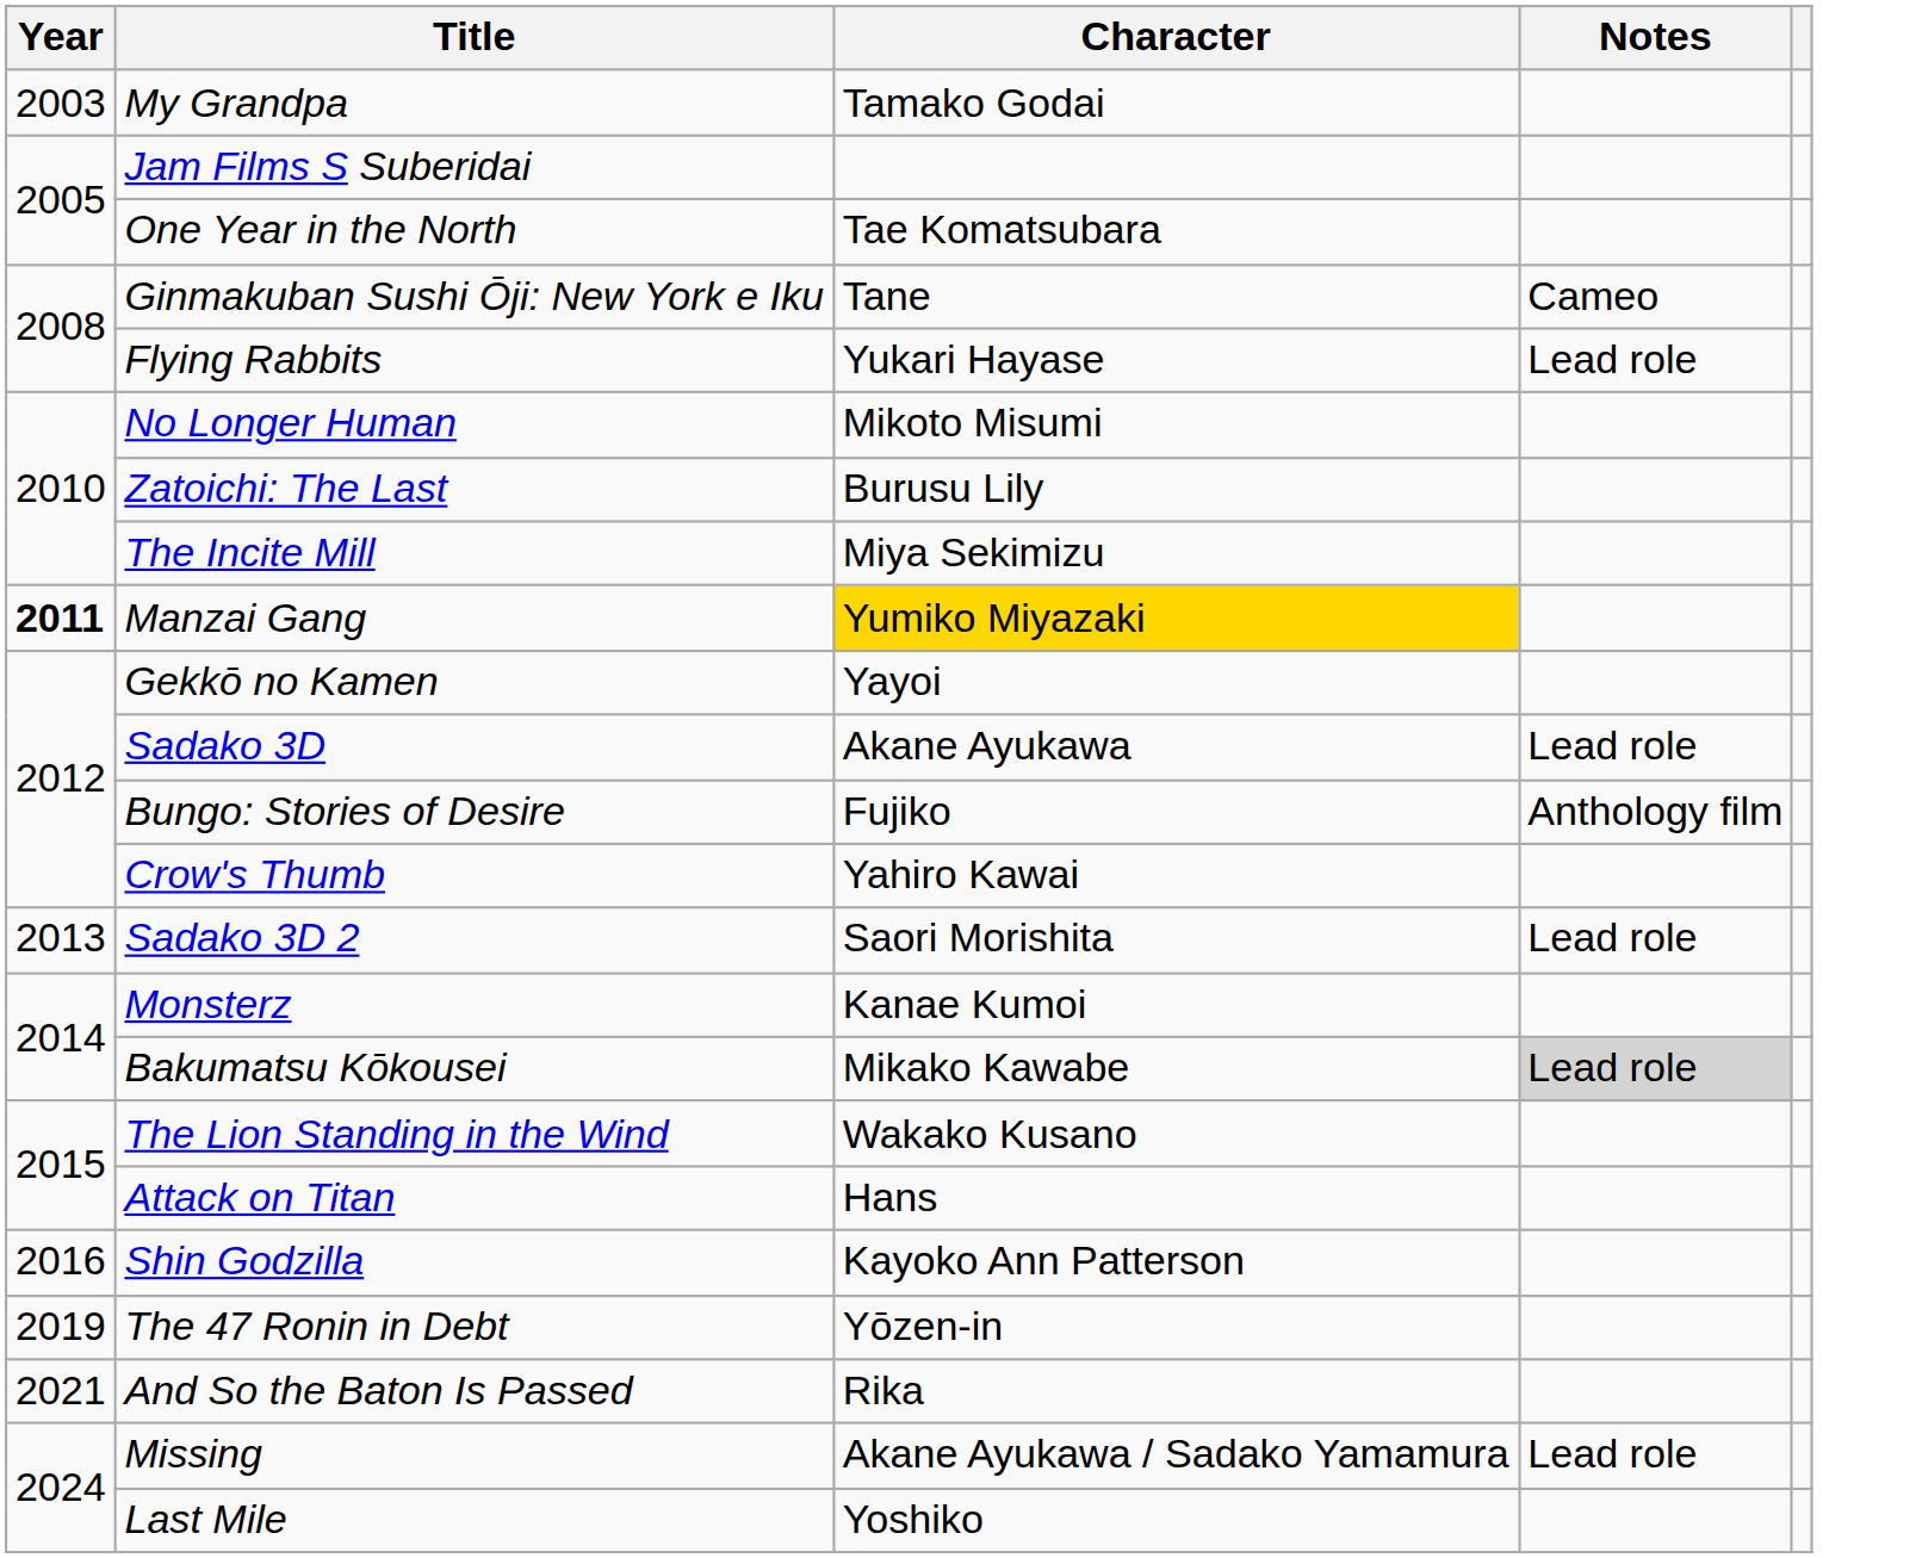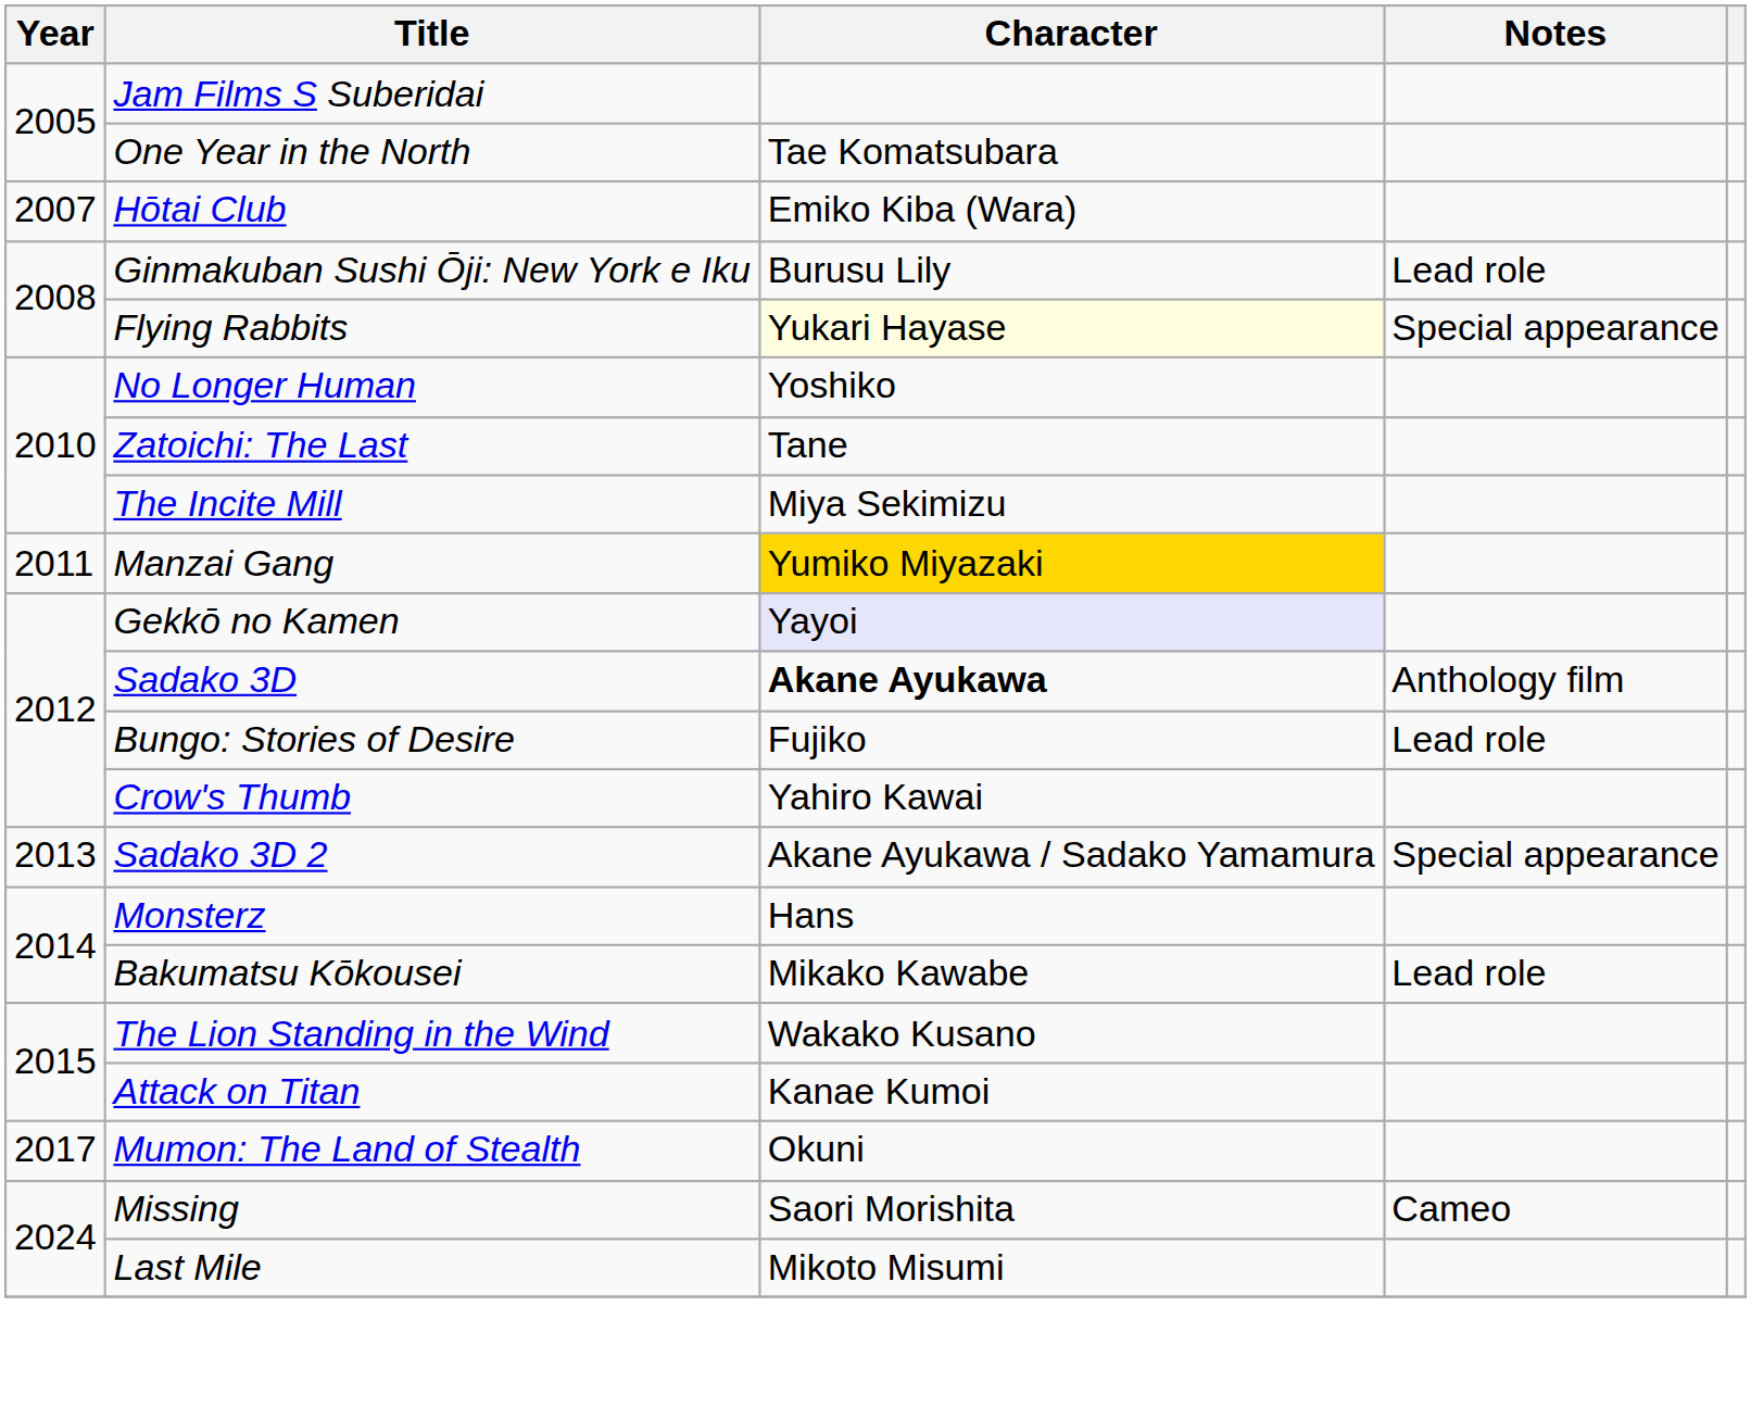 <table class="wikitable">
 <tr bgcolour="#E9E9E9">
 <th>Year</th>
 <th>Title</th>
 <th>Character</th>
 <th>Notes</th>
 <th></th>
-</tr>
-<tr>
-<td>2003</td>
-<td><em>My Grandpa</em></td>
-<td>Tamako Godai</td>
-<td></td>
-<td></td>
 </tr>
 <tr>
 <td rowspan=2>2005</td>
 <td><em><a href='#'>Jam Films S</a> Suberidai</em></td>
 <td></td>
 <td></td>
 <td></td>
 </tr>
 <tr>
 <td><em>One Year in the North</em></td>
 <td>Tae Komatsubara</td>
 <td></td>
 <td></td>
 </tr>
 <tr>
+<td>2007</td>
+<td><em><a href='#'>Hōtai Club</a></em></td>
+<td>Emiko Kiba (Wara)</td>
+<td></td>
+<td></td>
+</tr>
+<tr>
 <td rowspan=2>2008</td>
 <td><em>Ginmakuban Sushi Ōji: New York e Iku</em></td>
-<td>Tane</td>
-<td>Cameo</td>
+<td>Burusu Lily</td>
+<td>Lead role</td>
 <td></td>
 </tr>
 <tr>
 <td><em>Flying Rabbits</em></td>
-<td>Yukari Hayase</td>
-<td>Lead role</td>
+<td style="background: lightyellow;">Yukari Hayase</td>
+<td>Special appearance</td>
 <td></td>
 </tr>
 <tr>
 <td rowspan=3>2010</td>
 <td><em><a href='#'>No Longer Human</a></em></td>
-<td>Mikoto Misumi</td>
+<td>Yoshiko</td>
 <td></td>
 <td></td>
 </tr>
 <tr>
 <td><em><a href='#'>Zatoichi: The Last</a></em></td>
-<td>Burusu Lily</td>
+<td>Tane</td>
 <td></td>
 <td></td>
 </tr>
 <tr>
 <td><em><a href='#'>The Incite Mill</a></em></td>
 <td>Miya Sekimizu</td>
 <td></td>
 <td></td>
 </tr>
 <tr>
-<td><strong>2011</strong></td>
+<td>2011</td>
 <td><em>Manzai Gang</em></td>
 <td style="background: gold;">Yumiko Miyazaki</td>
 <td></td>
 <td></td>
 </tr>
 <tr>
 <td rowspan=4>2012</td>
 <td><em>Gekkō no Kamen</em></td>
-<td>Yayoi</td>
+<td style="background: lavender;">Yayoi</td>
 <td></td>
 <td></td>
 </tr>
 <tr>
 <td><em><a href='#'>Sadako 3D</a></em></td>
-<td>Akane Ayukawa</td>
-<td>Lead role</td>
+<td><strong>Akane Ayukawa</strong></td>
+<td>Anthology film</td>
 <td></td>
 </tr>
 <tr>
 <td><em>Bungo: Stories of Desire</em></td>
 <td>Fujiko</td>
-<td>Anthology film</td>
+<td>Lead role</td>
 <td></td>
 </tr>
 <tr>
 <td><em><a href='#'>Crow's Thumb</a></em></td>
 <td>Yahiro Kawai</td>
 <td></td>
 <td></td>
 </tr>
 <tr>
 <td>2013</td>
 <td><em><a href='#'>Sadako 3D 2</a></em></td>
-<td>Saori Morishita</td>
-<td>Lead role</td>
+<td>Akane Ayukawa / Sadako Yamamura</td>
+<td>Special appearance</td>
 <td></td>
 </tr>
 <tr>
 <td rowspan=2>2014</td>
 <td><em><a href='#'>Monsterz</a></em></td>
-<td>Kanae Kumoi</td>
+<td>Hans</td>
 <td></td>
 <td></td>
 </tr>
 <tr>
 <td><em>Bakumatsu Kōkousei</em></td>
 <td>Mikako Kawabe</td>
-<td style="background: lightgrey;">Lead role</td>
+<td>Lead role</td>
 <td></td>
 </tr>
 <tr>
 <td rowspan=2>2015</td>
 <td><em><a href='#'>The Lion Standing in the Wind</a></em></td>
 <td>Wakako Kusano</td>
 <td></td>
 <td></td>
 </tr>
 <tr>
 <td><em><a href='#'>Attack on Titan</a></em></td>
-<td>Hans</td>
+<td>Kanae Kumoi</td>
 <td></td>
 <td></td>
 </tr>
 <tr>
-<td>2016</td>
-<td><em><a href='#'>Shin Godzilla</a></em></td>
-<td>Kayoko Ann Patterson</td>
-<td></td>
-<td></td>
-</tr>
-<tr>
-<td>2019</td>
-<td><em>The 47 Ronin in Debt</em></td>
-<td>Yōzen-in</td>
-<td></td>
-<td></td>
-</tr>
-<tr>
-<td>2021</td>
-<td><em>And So the Baton Is Passed</em></td>
-<td>Rika</td>
+<td>2017</td>
+<td><em><a href='#'>Mumon: The Land of Stealth</a></em></td>
+<td>Okuni</td>
 <td></td>
 <td></td>
 </tr>
 <tr>
 <td rowspan=2>2024</td>
 <td><em>Missing</em></td>
-<td>Akane Ayukawa / Sadako Yamamura</td>
-<td>Lead role</td>
+<td>Saori Morishita</td>
+<td>Cameo</td>
 <td></td>
 </tr>
 <tr>
 <td><em>Last Mile</em></td>
-<td>Yoshiko</td>
+<td>Mikoto Misumi</td>
 <td></td>
 <td></td>
 </tr>
 <tr>
 </tr>
 </table>
